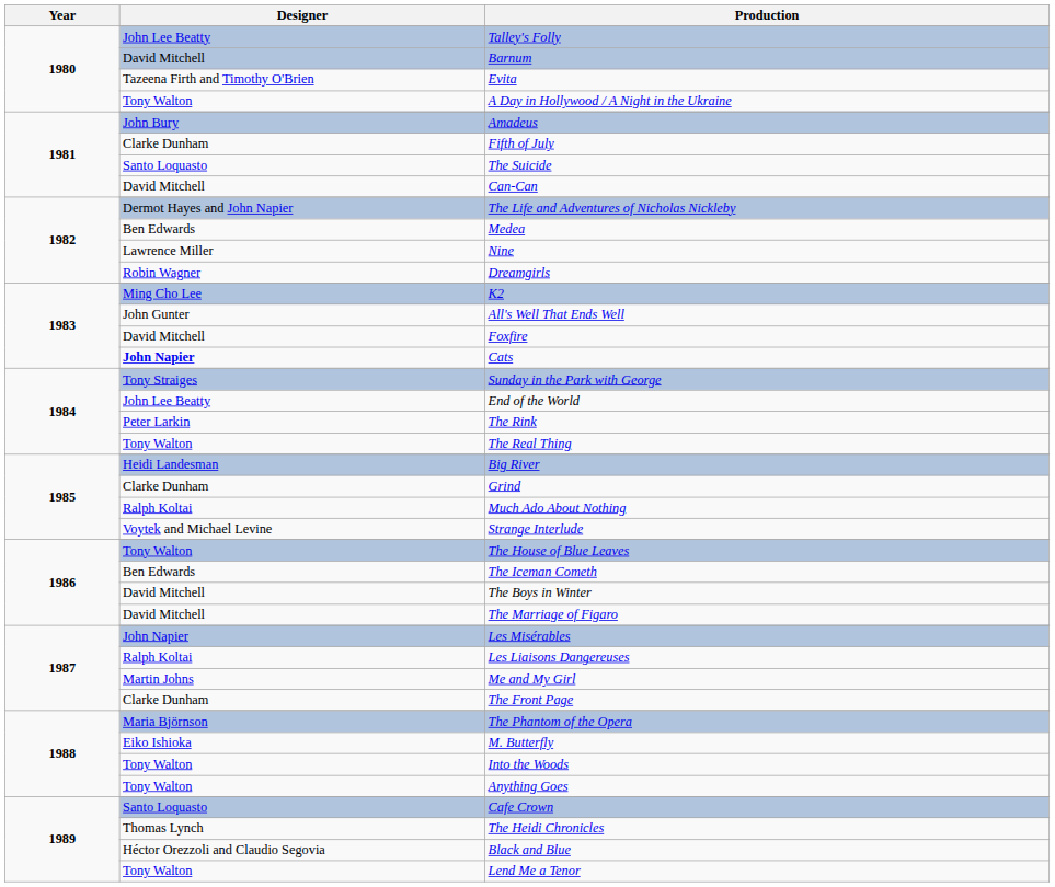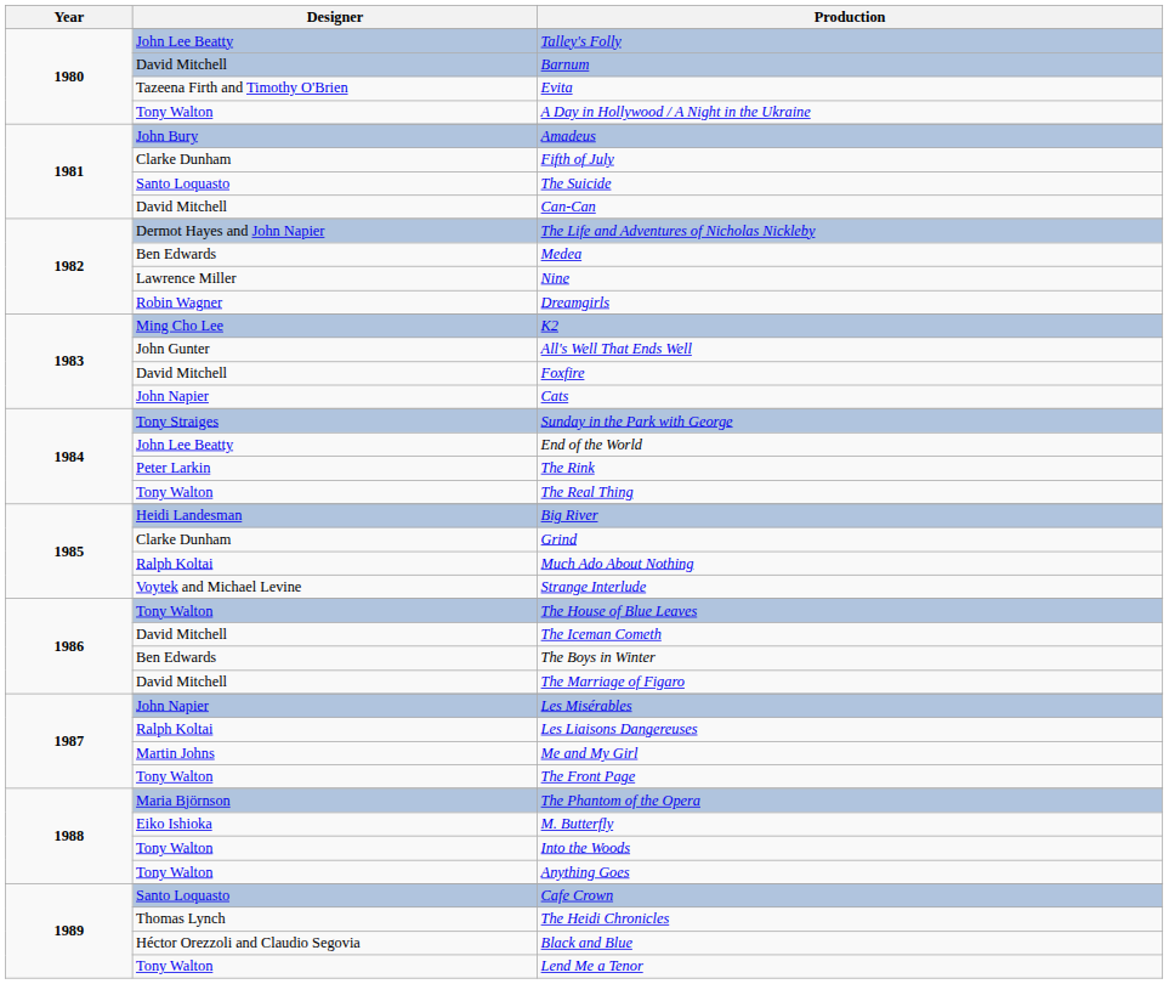 <table class="wikitable" style="width:98%;">
 <tr style="background:#bebebe;">
 <th style="width:11%;">Year</th>
 <th style="width:35%;">Designer</th>
 <th style="width:54%;">Production</th>
 </tr>
 <tr>
 <td rowspan="5" align="center"><strong>1980</strong><br></td>
 </tr>
 <tr style="background:#B0C4DE">
 <td><a href='#'>John Lee Beatty</a></td>
 <td><em><a href='#'>Talley's Folly</a></em></td>
 </tr>
 <tr style="background:#B0C4DE">
 <td>David Mitchell</td>
 <td><em><a href='#'>Barnum</a></em></td>
 </tr>
 <tr>
 <td>Tazeena Firth and <a href='#'>Timothy O'Brien</a></td>
 <td><em><a href='#'>Evita</a></em></td>
 </tr>
 <tr>
 <td><a href='#'>Tony Walton</a></td>
 <td><em><a href='#'>A Day in Hollywood / A Night in the Ukraine</a></em></td>
 </tr>
 <tr>
 <td rowspan="5" align="center"><strong>1981</strong><br></td>
 </tr>
 <tr style="background:#B0C4DE">
 <td><a href='#'>John Bury</a></td>
 <td><em><a href='#'>Amadeus</a></em></td>
 </tr>
 <tr>
 <td>Clarke Dunham</td>
 <td><em><a href='#'>Fifth of July</a></em></td>
 </tr>
 <tr>
 <td><a href='#'>Santo Loquasto</a></td>
 <td><em><a href='#'>The Suicide</a></em></td>
 </tr>
 <tr>
 <td>David Mitchell</td>
 <td><em><a href='#'>Can-Can</a></em></td>
 </tr>
 <tr>
 <td rowspan="5" align="center"><strong>1982</strong><br></td>
 </tr>
 <tr style="background:#B0C4DE">
 <td>Dermot Hayes and <a href='#'>John Napier</a></td>
 <td><em><a href='#'>The Life and Adventures of Nicholas Nickleby</a></em></td>
 </tr>
 <tr>
 <td>Ben Edwards</td>
 <td><em><a href='#'>Medea</a></em></td>
 </tr>
 <tr>
 <td>Lawrence Miller</td>
 <td><em><a href='#'>Nine</a></em></td>
 </tr>
 <tr>
 <td><a href='#'>Robin Wagner</a></td>
 <td><em><a href='#'>Dreamgirls</a></em></td>
 </tr>
 <tr>
 <td rowspan="5" align="center"><strong>1983</strong><br></td>
 </tr>
 <tr style="background:#B0C4DE">
 <td><a href='#'>Ming Cho Lee</a></td>
 <td><em><a href='#'>K2</a></em></td>
 </tr>
 <tr>
 <td>John Gunter</td>
 <td><em><a href='#'>All's Well That Ends Well</a></em></td>
 </tr>
 <tr>
 <td>David Mitchell</td>
 <td><em><a href='#'>Foxfire</a></em></td>
 </tr>
 <tr>
-<td><strong><a href='#'>John Napier</a></strong></td>
+<td><a href='#'>John Napier</a></td>
 <td><em><a href='#'>Cats</a></em></td>
 </tr>
 <tr>
 <td rowspan="5" align="center"><strong>1984</strong><br></td>
 </tr>
 <tr style="background:#B0C4DE">
 <td><a href='#'>Tony Straiges</a></td>
 <td><em><a href='#'>Sunday in the Park with George</a></em></td>
 </tr>
 <tr>
 <td><a href='#'>John Lee Beatty</a></td>
 <td><em>End of the World</em></td>
 </tr>
 <tr>
 <td><a href='#'>Peter Larkin</a></td>
 <td><em><a href='#'>The Rink</a></em></td>
 </tr>
 <tr>
 <td><a href='#'>Tony Walton</a></td>
 <td><em><a href='#'>The Real Thing</a></em></td>
 </tr>
 <tr>
 <td rowspan="5" align="center"><strong>1985</strong><br></td>
 </tr>
 <tr style="background:#B0C4DE">
 <td><a href='#'>Heidi Landesman</a></td>
 <td><em><a href='#'>Big River</a></em></td>
 </tr>
 <tr>
 <td>Clarke Dunham</td>
 <td><em><a href='#'>Grind</a></em></td>
 </tr>
 <tr>
 <td><a href='#'>Ralph Koltai</a></td>
 <td><em><a href='#'>Much Ado About Nothing</a></em></td>
 </tr>
 <tr>
 <td><a href='#'>Voytek</a> and Michael Levine</td>
 <td><em><a href='#'>Strange Interlude</a></em></td>
 </tr>
 <tr>
 <td rowspan="5" align="center"><strong>1986</strong><br></td>
 </tr>
 <tr style="background:#B0C4DE">
 <td><a href='#'>Tony Walton</a></td>
 <td><em><a href='#'>The House of Blue Leaves</a></em></td>
 </tr>
 <tr>
-<td>Ben Edwards</td>
+<td>David Mitchell</td>
 <td><em><a href='#'>The Iceman Cometh</a></em></td>
 </tr>
 <tr>
-<td>David Mitchell</td>
+<td>Ben Edwards</td>
 <td><em>The Boys in Winter</em></td>
 </tr>
 <tr>
 <td>David Mitchell</td>
 <td><em><a href='#'>The Marriage of Figaro</a></em></td>
 </tr>
 <tr>
 <td rowspan="5" align="center"><strong>1987</strong><br></td>
 </tr>
 <tr style="background:#B0C4DE">
 <td><a href='#'>John Napier</a></td>
 <td><em><a href='#'>Les Misérables</a></em></td>
 </tr>
 <tr>
 <td><a href='#'>Ralph Koltai</a></td>
 <td><em><a href='#'>Les Liaisons Dangereuses</a></em></td>
 </tr>
 <tr>
 <td><a href='#'>Martin Johns</a></td>
 <td><em><a href='#'>Me and My Girl</a></em></td>
 </tr>
 <tr>
-<td>Clarke Dunham</td>
+<td><a href='#'>Tony Walton</a></td>
 <td><em><a href='#'>The Front Page</a></em></td>
 </tr>
 <tr>
 <td rowspan="5" align="center"><strong>1988</strong><br></td>
 </tr>
 <tr style="background:#B0C4DE">
 <td><a href='#'>Maria Björnson</a></td>
 <td><em><a href='#'>The Phantom of the Opera</a></em></td>
 </tr>
 <tr>
 <td><a href='#'>Eiko Ishioka</a></td>
 <td><em><a href='#'>M. Butterfly</a></em></td>
 </tr>
 <tr>
 <td><a href='#'>Tony Walton</a></td>
 <td><em><a href='#'>Into the Woods</a></em></td>
 </tr>
 <tr>
 <td><a href='#'>Tony Walton</a></td>
 <td><em><a href='#'>Anything Goes</a></em></td>
 </tr>
 <tr>
 <td rowspan="5" align="center"><strong>1989</strong><br></td>
 </tr>
 <tr style="background:#B0C4DE">
 <td><a href='#'>Santo Loquasto</a></td>
 <td><em><a href='#'>Cafe Crown</a></em></td>
 </tr>
 <tr>
 <td>Thomas Lynch</td>
 <td><em><a href='#'>The Heidi Chronicles</a></em></td>
 </tr>
 <tr>
 <td>Héctor Orezzoli and Claudio Segovia</td>
 <td><em><a href='#'>Black and Blue</a></em></td>
 </tr>
 <tr>
 <td><a href='#'>Tony Walton</a></td>
 <td><em><a href='#'>Lend Me a Tenor</a></em></td>
 </tr>
 </table>
